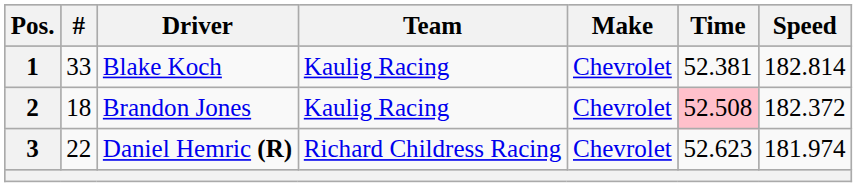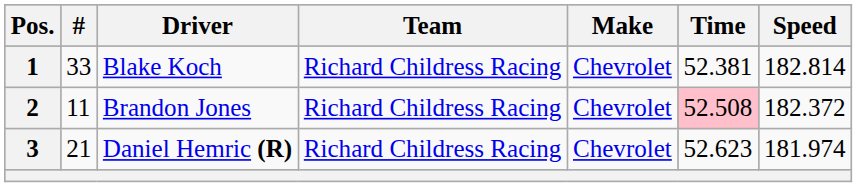 <table class="wikitable" style="font-size:95%">
 <tr>
 <th>Pos.</th>
 <th>#</th>
 <th>Driver</th>
 <th>Team</th>
 <th>Make</th>
 <th>Time</th>
 <th>Speed</th>
 </tr>
 <tr>
 <th>1</th>
 <td>33</td>
 <td><a href='#'>Blake Koch</a></td>
-<td><a href='#'>Kaulig Racing</a></td>
+<td><a href='#'>Richard Childress Racing</a></td>
 <td><a href='#'>Chevrolet</a></td>
 <td>52.381</td>
 <td>182.814</td>
 </tr>
 <tr>
 <th>2</th>
-<td>18</td>
+<td>11</td>
 <td><a href='#'>Brandon Jones</a></td>
-<td><a href='#'>Kaulig Racing</a></td>
+<td><a href='#'>Richard Childress Racing</a></td>
 <td><a href='#'>Chevrolet</a></td>
 <td style="background: pink;">52.508</td>
 <td>182.372</td>
 </tr>
 <tr>
 <th>3</th>
-<td>22</td>
+<td>21</td>
 <td><a href='#'>Daniel Hemric</a> <strong>(R)</strong></td>
 <td><a href='#'>Richard Childress Racing</a></td>
 <td><a href='#'>Chevrolet</a></td>
 <td>52.623</td>
 <td>181.974</td>
 </tr>
 <tr>
 <th colspan="7"></th>
 </tr>
 </table>
